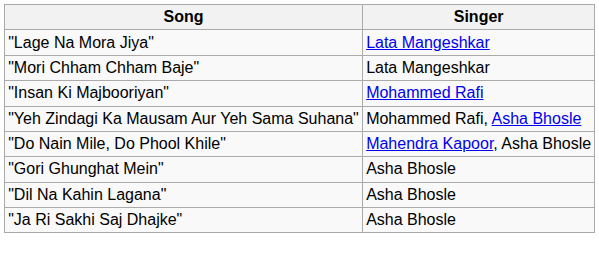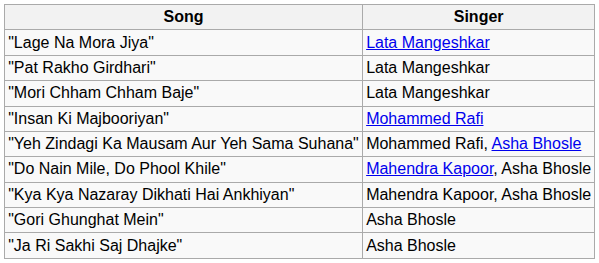 <table class="wikitable">
 <tr>
 <th>Song</th>
 <th>Singer</th>
 </tr>
 <tr>
 <td>"Lage Na Mora Jiya"</td>
 <td><a href='#'>Lata Mangeshkar</a></td>
+</tr>
+<tr>
+<td>"Pat Rakho Girdhari"</td>
+<td>Lata Mangeshkar</td>
 </tr>
 <tr>
 <td>"Mori Chham Chham Baje"</td>
 <td>Lata Mangeshkar</td>
 </tr>
 <tr>
 <td>"Insan Ki Majbooriyan"</td>
 <td><a href='#'>Mohammed Rafi</a></td>
 </tr>
 <tr>
 <td>"Yeh Zindagi Ka Mausam Aur Yeh Sama Suhana"</td>
 <td>Mohammed Rafi, <a href='#'>Asha Bhosle</a></td>
 </tr>
 <tr>
 <td>"Do Nain Mile, Do Phool Khile"</td>
 <td><a href='#'>Mahendra Kapoor</a>, Asha Bhosle</td>
 </tr>
 <tr>
-<td>"Gori Ghunghat Mein"</td>
-<td>Asha Bhosle</td>
+<td>"Kya Kya Nazaray Dikhati Hai Ankhiyan"</td>
+<td>Mahendra Kapoor, Asha Bhosle</td>
 </tr>
 <tr>
-<td>"Dil Na Kahin Lagana"</td>
+<td>"Gori Ghunghat Mein"</td>
 <td>Asha Bhosle</td>
 </tr>
 <tr>
 <td>"Ja Ri Sakhi Saj Dhajke"</td>
 <td>Asha Bhosle</td>
 </tr>
 <tr>
 </tr>
 </table>
